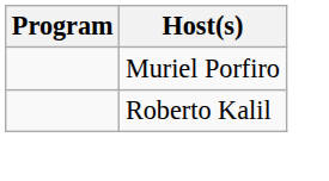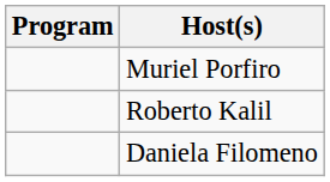 <table class="wikitable">
 <tr>
 <th>Program</th>
 <th>Host(s)</th>
 </tr>
 <tr>
 <td></td>
 <td>Muriel Porfiro</td>
 </tr>
 <tr>
 <td></td>
 <td>Roberto Kalil</td>
 </tr>
+<tr>
+<td></td>
+<td>Daniela Filomeno</td>
+</tr>
 </table>
